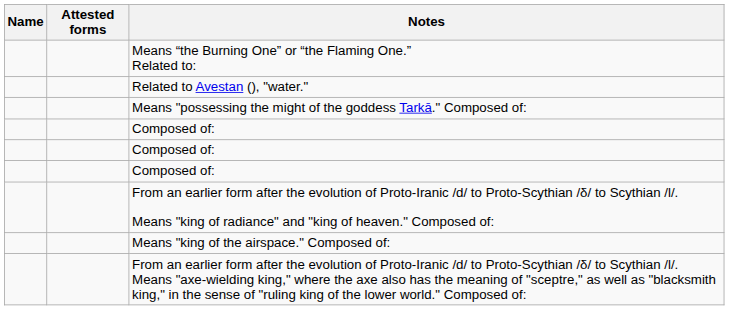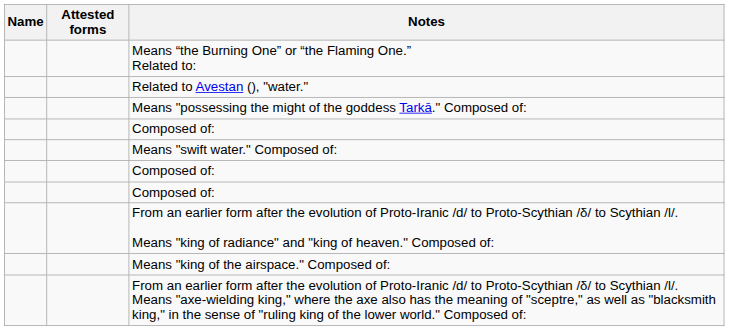 <table class="wikitable">
 <tr>
 <th>Name</th>
 <th>Attested forms</th>
 <th>Notes</th>
 </tr>
 <tr>
 <td><a href='#'></a></td>
 <td></td>
 <td>Means “the Burning One” or “the Flaming One.”<br>Related to:</td>
 </tr>
 <tr>
 <td></td>
 <td><br></td>
 <td>Related to <a href='#'>Avestan</a>  (), "water."</td>
 </tr>
 <tr>
 <td><a href='#'></a></td>
 <td></td>
 <td>Means "possessing the might of the goddess <a href='#'>Tarkā</a>." Composed of:<br></td>
 </tr>
 <tr>
 <td></td>
 <td></td>
 <td>Composed of:<br></td>
 </tr>
 <tr>
 <td></td>
 <td></td>
+<td>Means "swift water." Composed of:<br></td>
+</tr>
+<tr>
+<td></td>
+<td></td>
 <td>Composed of:<br></td>
 </tr>
 <tr>
 <td></td>
 <td><br></td>
 <td>Composed of:<br></td>
 </tr>
 <tr>
 <td></td>
 <td></td>
 <td>From an earlier form  after the evolution of Proto-Iranic /d/ to Proto-Scythian /δ/ to Scythian /l/.<br><br>Means "king of radiance" and "king of heaven." Composed of:</td>
 </tr>
 <tr>
 <td></td>
 <td></td>
 <td>Means "king of the airspace." Composed of:<br></td>
 </tr>
 <tr>
 <td></td>
 <td><br><br></td>
 <td>From an earlier form  after the evolution of Proto-Iranic /d/ to Proto-Scythian /δ/ to Scythian /l/.<br> Means "axe-wielding king," where the axe also has the meaning of "sceptre," as well as "blacksmith king," in the sense of "ruling king of the lower world." Composed of:<br></td>
 </tr>
 </table>
